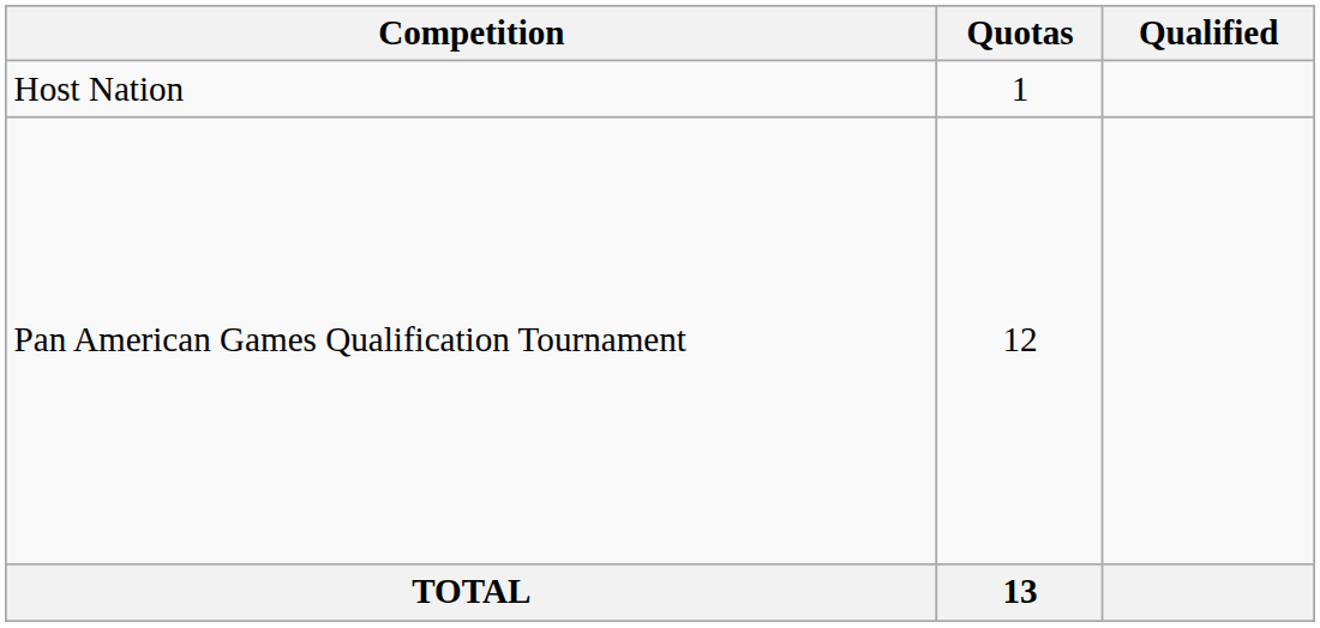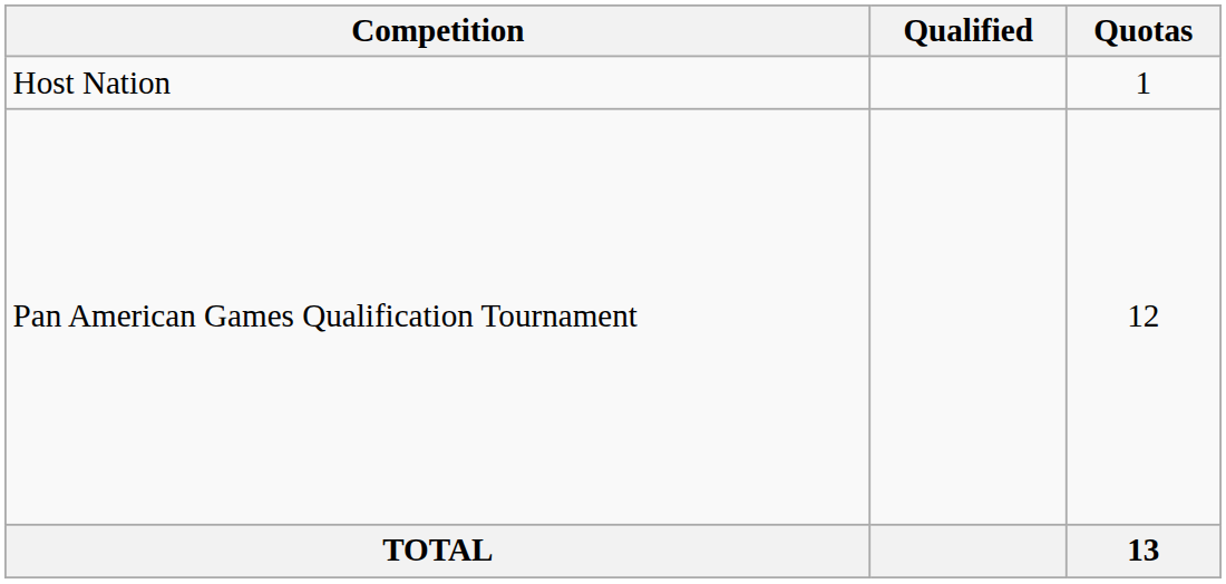 <table class = "wikitable" width=600>
 <tr>
 <th>Competition</th>
+<th>Qualified</th>
 <th>Quotas</th>
-<th>Qualified</th>
 </tr>
 <tr>
 <td>Host Nation</td>
+<td></td>
 <td align="center">1</td>
-<td></td>
 </tr>
 <tr>
 <td>Pan American Games Qualification Tournament</td>
+<td><br><br><br><br><br><br><br><br><br><br><br></td>
 <td align="center">12</td>
-<td><br><br><br><br><br><br><br><br><br><br><br></td>
 </tr>
 <tr>
 <th>TOTAL</th>
+<th></th>
 <th>13</th>
-<th></th>
 </tr>
 </table>
